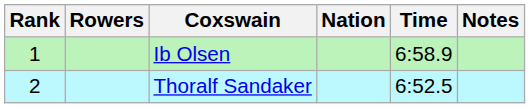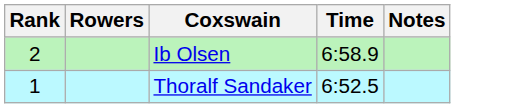 <table class="wikitable sortable" style="text-align:center">
 <tr>
 <th>Rank</th>
 <th>Rowers</th>
 <th>Coxswain</th>
-<th>Nation</th>
 <th>Time</th>
 <th>Notes</th>
 </tr>
 <tr bgcolor=bbf3bb>
-<td>1</td>
+<td>2</td>
 <td align=left></td>
 <td align=left><a href='#'>Ib Olsen</a></td>
-<td align=left></td>
 <td>6:58.9</td>
 <td></td>
 </tr>
 <tr bgcolor=bbf9ff>
-<td>2</td>
+<td>1</td>
 <td align=left></td>
 <td align=left><a href='#'>Thoralf Sandaker</a></td>
-<td align=left></td>
 <td>6:52.5</td>
 <td></td>
 </tr>
 </table>
